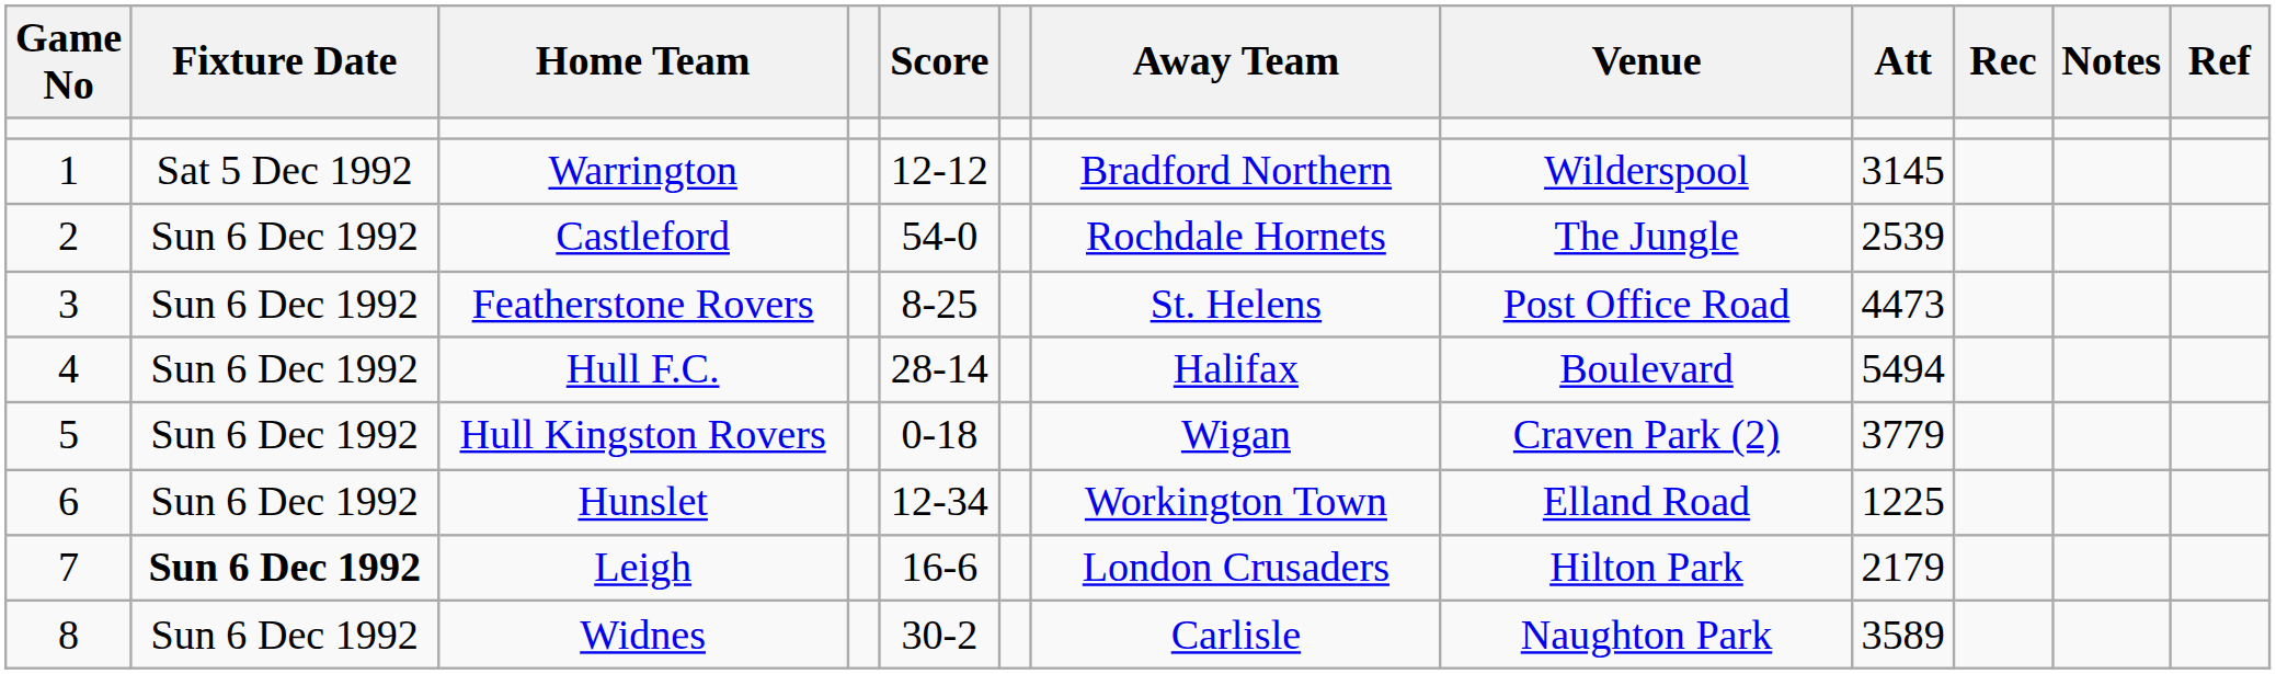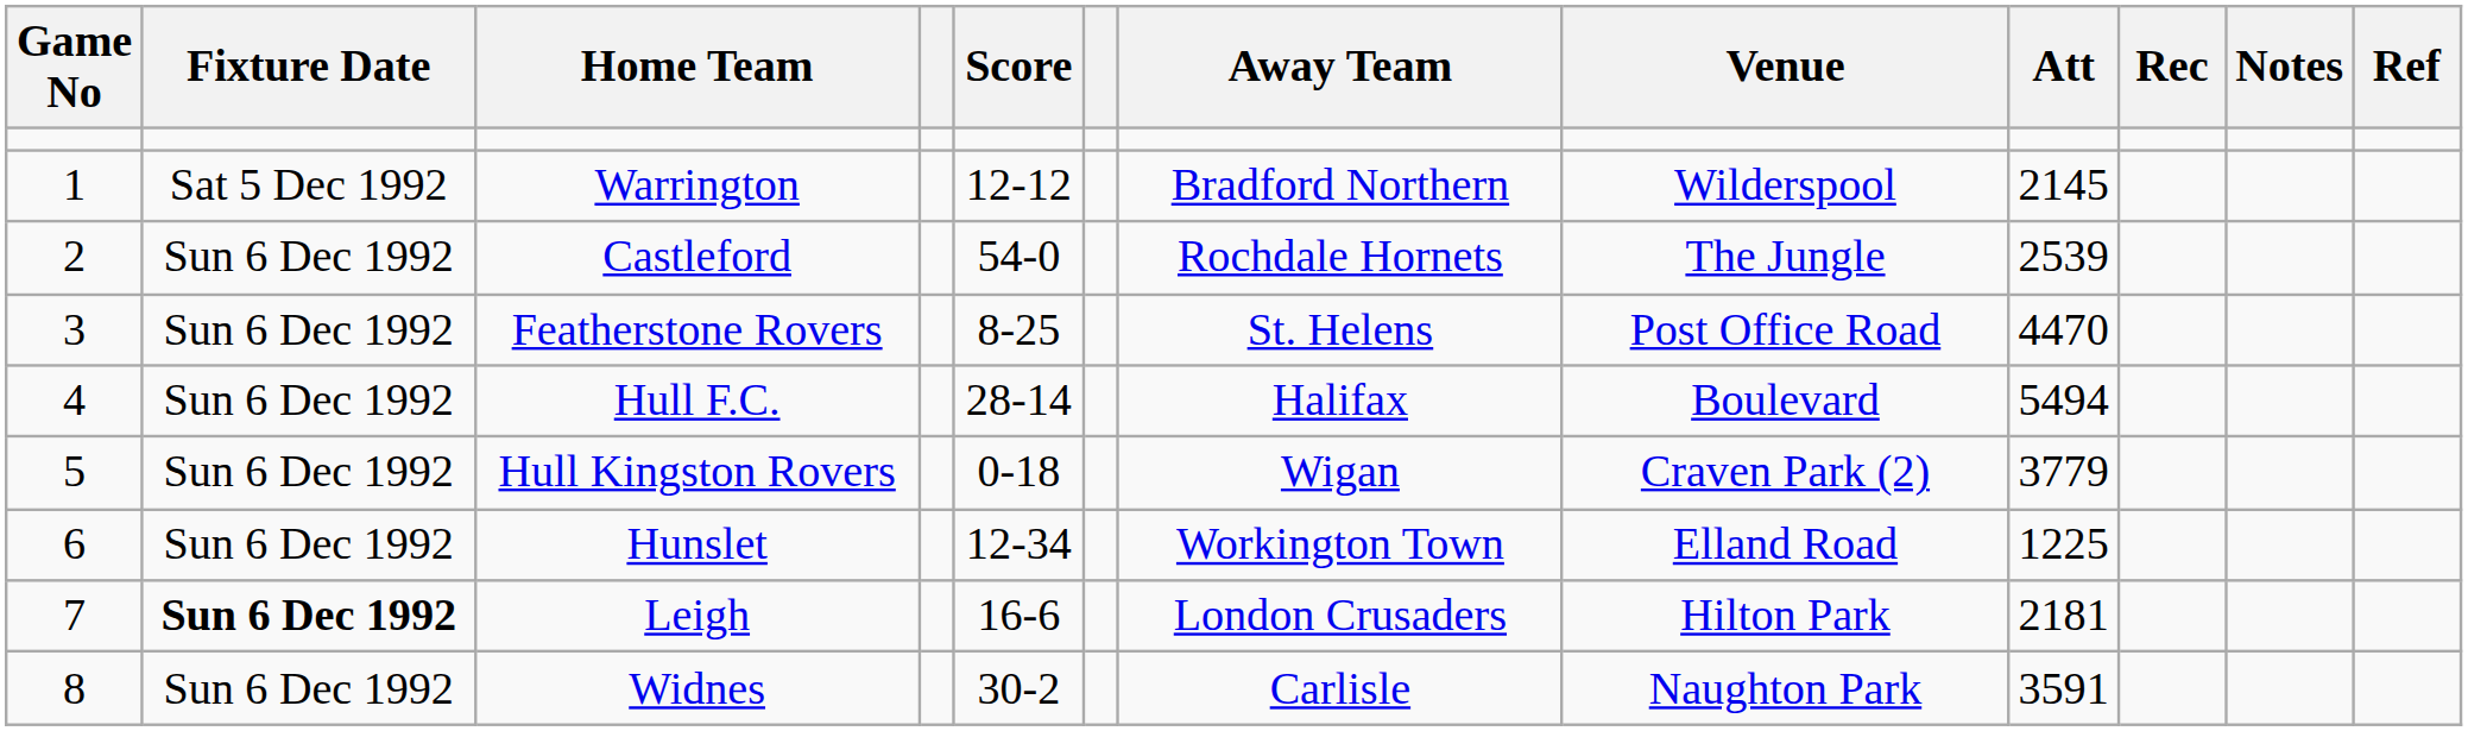 <table class="wikitable" style="text-align:center;">
 <tr>
 <th width=10 abbr="No">Game No</th>
 <th width=110 abbr="Date">Fixture Date</th>
 <th width=150 abbr="Home Team">Home Team</th>
 <th width=5 abbr="space"></th>
 <th width=20 abbr="Score">Score</th>
 <th width=5 abbr="space"></th>
 <th width=150 abbr="Away Team">Away Team</th>
 <th width=150 abbr="Venue">Venue</th>
 <th width=30 abbr="Att">Att</th>
 <th width=30 abbr="Rec">Rec</th>
 <th width=20 abbr="Notes">Notes</th>
 <th width=30 abbr="Ref">Ref</th>
 </tr>
 <tr>
 <td></td>
 <td></td>
 <td></td>
 <td></td>
 <td></td>
 <td></td>
 <td></td>
 <td></td>
 <td></td>
 <td></td>
 <td></td>
 <td></td>
 </tr>
 <tr>
 <td>1</td>
 <td>Sat 5 Dec 1992</td>
 <td><a href='#'>Warrington</a></td>
 <td></td>
 <td>12-12</td>
 <td></td>
 <td><a href='#'>Bradford Northern</a></td>
 <td><a href='#'>Wilderspool</a></td>
-<td>3145</td>
+<td>2145</td>
 <td></td>
 <td></td>
 <td></td>
 </tr>
 <tr>
 <td>2</td>
 <td>Sun 6 Dec 1992</td>
 <td><a href='#'>Castleford</a></td>
 <td></td>
 <td>54-0</td>
 <td></td>
 <td><a href='#'>Rochdale Hornets</a></td>
 <td><a href='#'>The Jungle</a></td>
 <td>2539</td>
 <td></td>
 <td></td>
 <td></td>
 </tr>
 <tr>
 <td>3</td>
 <td>Sun 6 Dec 1992</td>
 <td><a href='#'>Featherstone Rovers</a></td>
 <td></td>
 <td>8-25</td>
 <td></td>
 <td><a href='#'>St. Helens</a></td>
 <td><a href='#'>Post Office Road</a></td>
-<td>4473</td>
+<td>4470</td>
 <td></td>
 <td></td>
 <td></td>
 </tr>
 <tr>
 <td>4</td>
 <td>Sun 6 Dec 1992</td>
 <td><a href='#'>Hull F.C.</a></td>
 <td></td>
 <td>28-14</td>
 <td></td>
 <td><a href='#'>Halifax</a></td>
 <td><a href='#'>Boulevard</a></td>
 <td>5494</td>
 <td></td>
 <td></td>
 <td></td>
 </tr>
 <tr>
 <td>5</td>
 <td>Sun 6 Dec 1992</td>
 <td><a href='#'>Hull Kingston Rovers</a></td>
 <td></td>
 <td>0-18</td>
 <td></td>
 <td><a href='#'>Wigan</a></td>
 <td><a href='#'>Craven Park (2)</a></td>
 <td>3779</td>
 <td></td>
 <td></td>
 <td></td>
 </tr>
 <tr>
 <td>6</td>
 <td>Sun 6 Dec 1992</td>
 <td><a href='#'>Hunslet</a></td>
 <td></td>
 <td>12-34</td>
 <td></td>
 <td><a href='#'>Workington Town</a></td>
 <td><a href='#'>Elland Road</a></td>
 <td>1225</td>
 <td></td>
 <td></td>
 <td></td>
 </tr>
 <tr>
 <td>7</td>
 <td><strong>Sun 6 Dec 1992</strong></td>
 <td><a href='#'>Leigh</a></td>
 <td></td>
 <td>16-6</td>
 <td></td>
 <td><a href='#'>London Crusaders</a></td>
 <td><a href='#'>Hilton Park</a></td>
-<td>2179</td>
+<td>2181</td>
 <td></td>
 <td></td>
 <td></td>
 </tr>
 <tr>
 <td>8</td>
 <td>Sun 6 Dec 1992</td>
 <td><a href='#'>Widnes</a></td>
 <td></td>
 <td>30-2</td>
 <td></td>
 <td><a href='#'>Carlisle</a></td>
 <td><a href='#'>Naughton Park</a></td>
-<td>3589</td>
+<td>3591</td>
 <td></td>
 <td></td>
 <td></td>
 </tr>
 </table>
